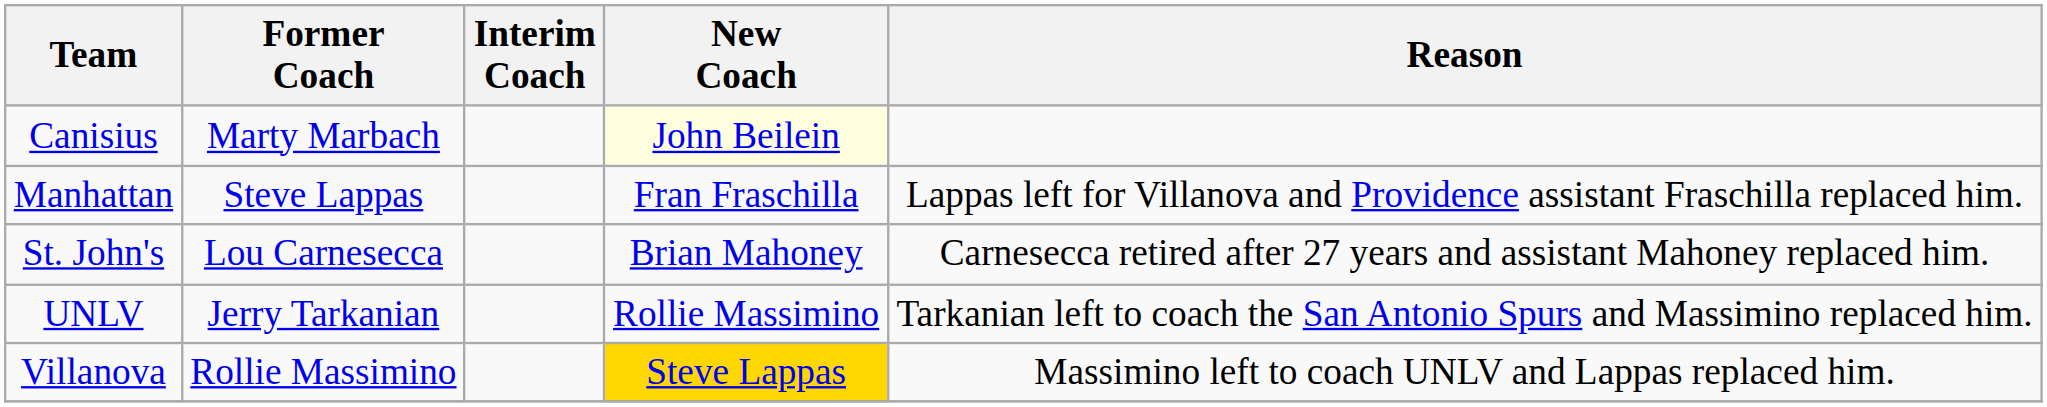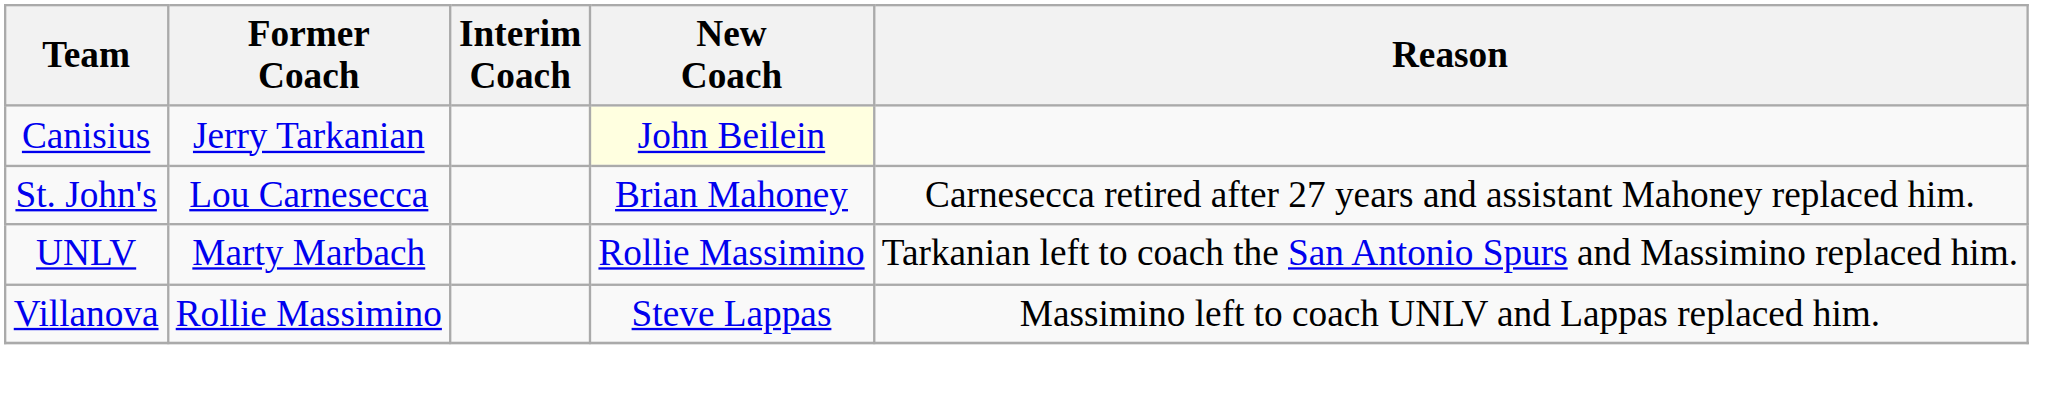 <table class="wikitable" style="text-align:center;">
 <tr>
 <th>Team</th>
 <th>Former<br>Coach</th>
 <th>Interim<br>Coach</th>
 <th>New<br>Coach</th>
 <th>Reason</th>
 </tr>
 <tr>
 <td><a href='#'>Canisius</a></td>
-<td><a href='#'>Marty Marbach</a></td>
+<td><a href='#'>Jerry Tarkanian</a></td>
 <td></td>
 <td style="background: lightyellow;"><a href='#'>John Beilein</a></td>
 <td></td>
-</tr>
-<tr>
-<td><a href='#'>Manhattan</a></td>
-<td><a href='#'>Steve Lappas</a></td>
-<td></td>
-<td><a href='#'>Fran Fraschilla</a></td>
-<td>Lappas left for Villanova and <a href='#'>Providence</a> assistant Fraschilla replaced him.</td>
 </tr>
 <tr>
 <td><a href='#'>St. John's</a></td>
 <td><a href='#'>Lou Carnesecca</a></td>
 <td></td>
 <td><a href='#'>Brian Mahoney</a></td>
 <td>Carnesecca retired after 27 years and assistant Mahoney replaced him.</td>
 </tr>
 <tr>
 <td><a href='#'>UNLV</a></td>
-<td><a href='#'>Jerry Tarkanian</a></td>
+<td><a href='#'>Marty Marbach</a></td>
 <td></td>
 <td><a href='#'>Rollie Massimino</a></td>
 <td>Tarkanian left to coach the <a href='#'>San Antonio Spurs</a> and Massimino replaced him.</td>
 </tr>
 <tr>
 <td><a href='#'>Villanova</a></td>
 <td><a href='#'>Rollie Massimino</a></td>
 <td></td>
-<td style="background: gold;"><a href='#'>Steve Lappas</a></td>
+<td><a href='#'>Steve Lappas</a></td>
 <td>Massimino left to coach UNLV and Lappas replaced him.</td>
 </tr>
 <tr>
 </tr>
 </table>
